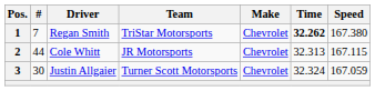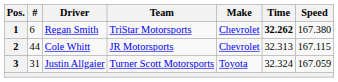 <table class="wikitable" style="font-size:95%">
 <tr>
 <th>Pos.</th>
 <th>#</th>
 <th>Driver</th>
 <th>Team</th>
 <th>Make</th>
 <th>Time</th>
 <th>Speed</th>
 </tr>
 <tr>
 <th>1</th>
-<td>7</td>
+<td>6</td>
 <td><a href='#'>Regan Smith</a></td>
 <td><a href='#'>TriStar Motorsports</a></td>
 <td><a href='#'>Chevrolet</a></td>
 <td><strong>32.262</strong></td>
 <td>167.380</td>
 </tr>
 <tr>
 <th>2</th>
 <td>44</td>
 <td><a href='#'>Cole Whitt</a></td>
 <td><a href='#'>JR Motorsports</a></td>
 <td><a href='#'>Chevrolet</a></td>
 <td>32.313</td>
 <td>167.115</td>
 </tr>
 <tr>
 <th>3</th>
-<td>30</td>
+<td>31</td>
 <td><a href='#'>Justin Allgaier</a></td>
 <td><a href='#'>Turner Scott Motorsports</a></td>
-<td><a href='#'>Chevrolet</a></td>
+<td><a href='#'>Toyota</a></td>
 <td>32.324</td>
 <td>167.059</td>
 </tr>
 <tr>
 <th colspan="7"></th>
 </tr>
 </table>
